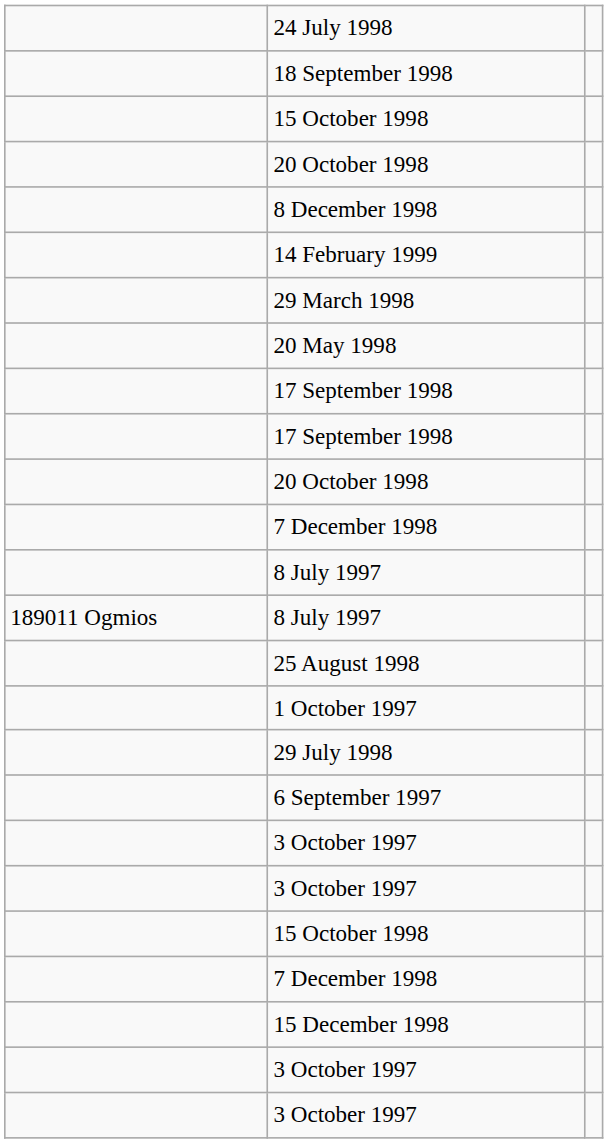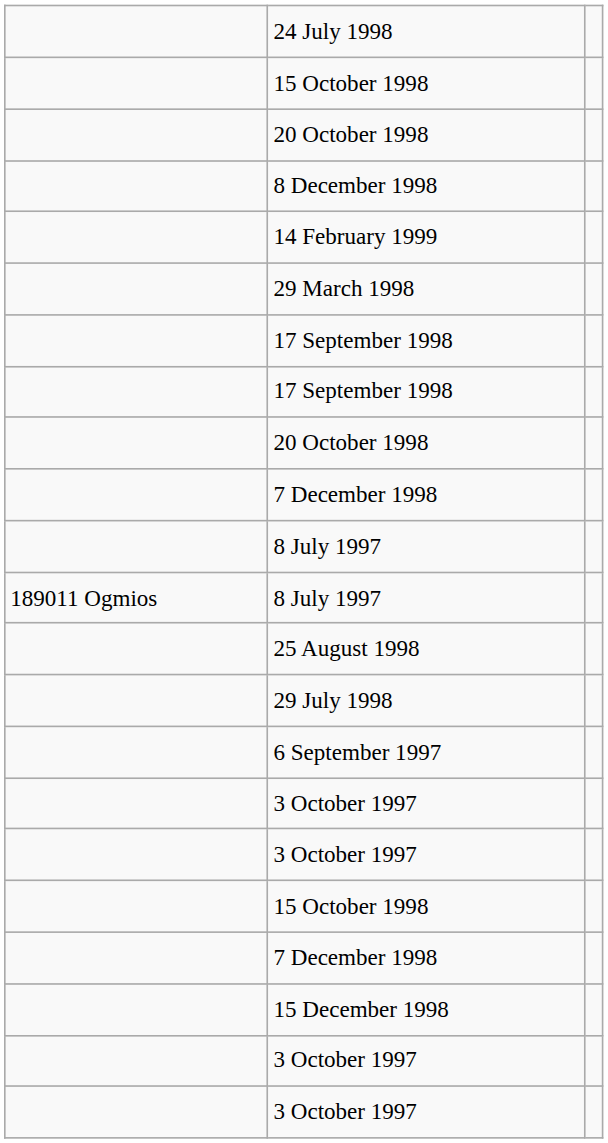 <table class="wikitable" style="font-size: 89%; float: left; width: 26em; margin-right: 1em; height: 700px">
 <tr>
 <td></td>
 <td>24 July 1998</td>
-<td></td>
-</tr>
-<tr>
-<td></td>
-<td>18 September 1998</td>
 <td></td>
 </tr>
 <tr>
 <td></td>
 <td>15 October 1998</td>
 <td></td>
 </tr>
 <tr>
 <td></td>
 <td>20 October 1998</td>
 <td></td>
 </tr>
 <tr>
 <td></td>
 <td>8 December 1998</td>
 <td></td>
 </tr>
 <tr>
 <td></td>
 <td>14 February 1999</td>
 <td></td>
 </tr>
 <tr>
 <td></td>
 <td>29 March 1998</td>
-<td></td>
-</tr>
-<tr>
-<td></td>
-<td>20 May 1998</td>
 <td></td>
 </tr>
 <tr>
 <td></td>
 <td>17 September 1998</td>
 <td></td>
 </tr>
 <tr>
 <td></td>
 <td>17 September 1998</td>
 <td></td>
 </tr>
 <tr>
 <td></td>
 <td>20 October 1998</td>
 <td></td>
 </tr>
 <tr>
 <td></td>
 <td>7 December 1998</td>
 <td></td>
 </tr>
 <tr>
 <td></td>
 <td>8 July 1997</td>
 <td></td>
 </tr>
 <tr>
 <td>189011 Ogmios</td>
 <td>8 July 1997</td>
 <td></td>
 </tr>
 <tr>
 <td></td>
 <td>25 August 1998</td>
-<td></td>
-</tr>
-<tr>
-<td></td>
-<td>1 October 1997</td>
 <td></td>
 </tr>
 <tr>
 <td></td>
 <td>29 July 1998</td>
 <td></td>
 </tr>
 <tr>
 <td></td>
 <td>6 September 1997</td>
 <td></td>
 </tr>
 <tr>
 <td></td>
 <td>3 October 1997</td>
 <td></td>
 </tr>
 <tr>
 <td></td>
 <td>3 October 1997</td>
 <td></td>
 </tr>
 <tr>
 <td></td>
 <td>15 October 1998</td>
 <td></td>
 </tr>
 <tr>
 <td></td>
 <td>7 December 1998</td>
 <td></td>
 </tr>
 <tr>
 <td></td>
 <td>15 December 1998</td>
 <td></td>
 </tr>
 <tr>
 <td></td>
 <td>3 October 1997</td>
 <td></td>
 </tr>
 <tr>
 <td></td>
 <td>3 October 1997</td>
 <td></td>
 </tr>
 </table>
